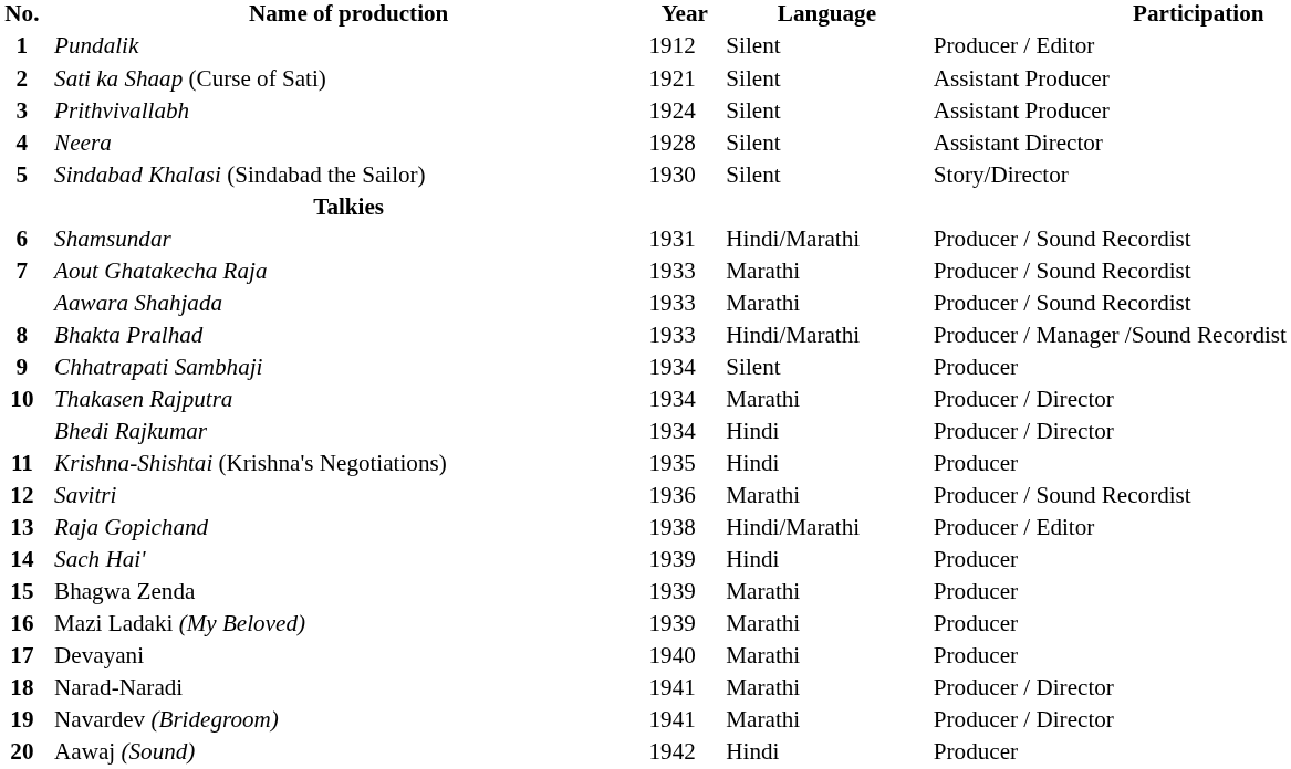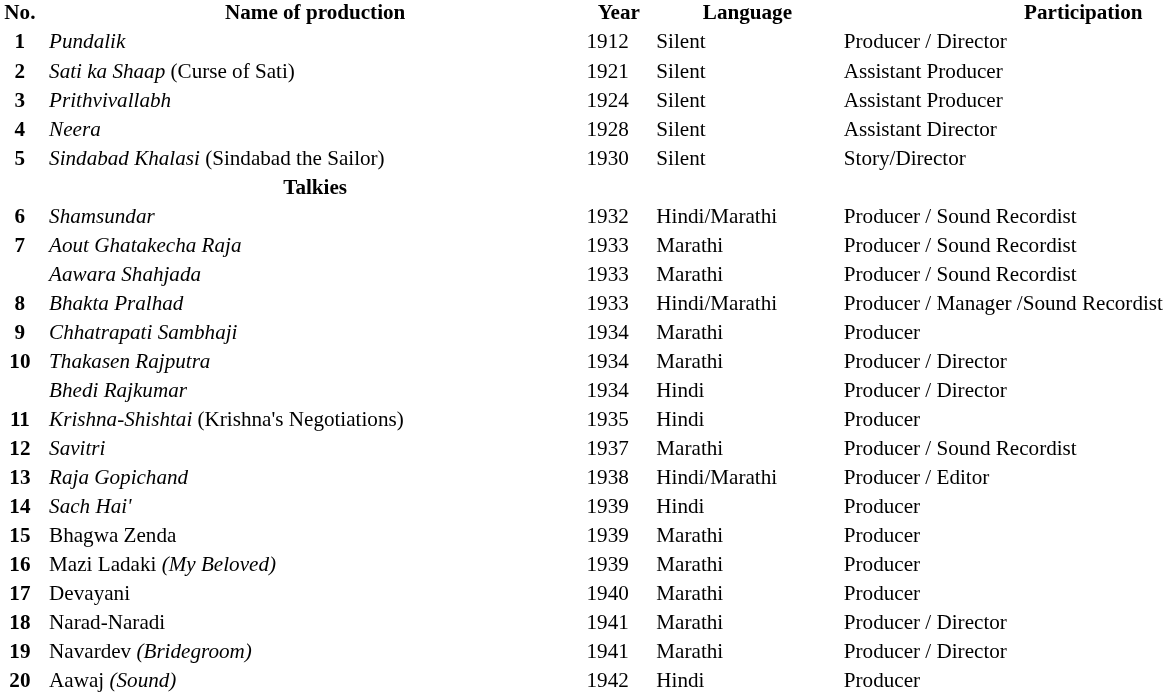 <table border="0" width="80%">
 <tr>
 <th>No.</th>
 <th>Name of production</th>
 <th>Year</th>
 <th>Language</th>
 <th>Participation</th>
 </tr>
 <tr>
 <th>1</th>
 <td><em>Pundalik</em></td>
 <td>1912</td>
 <td>Silent</td>
-<td>Producer / Editor</td>
+<td>Producer / Director</td>
 </tr>
 <tr>
 <th>2</th>
 <td><em>Sati ka Shaap</em> (Curse of Sati)</td>
 <td>1921</td>
 <td>Silent</td>
 <td>Assistant Producer</td>
 </tr>
 <tr>
 <th>3</th>
 <td><em>Prithvivallabh</em></td>
 <td>1924</td>
 <td>Silent</td>
 <td>Assistant Producer</td>
 </tr>
 <tr>
 <th>4</th>
 <td><em>Neera</em></td>
 <td>1928</td>
 <td>Silent</td>
 <td>Assistant Director</td>
 </tr>
 <tr>
 <th>5</th>
 <td><em>Sindabad Khalasi</em> (Sindabad the Sailor)</td>
 <td>1930</td>
 <td>Silent</td>
 <td>Story/Director</td>
 </tr>
 <tr>
 <th></th>
 <td align="center"><strong>Talkies</strong></td>
 <td></td>
 <td></td>
 <td></td>
 </tr>
 <tr>
 <th>6</th>
 <td><em>Shamsundar</em></td>
-<td>1931</td>
+<td>1932</td>
 <td>Hindi/Marathi</td>
 <td>Producer / Sound Recordist</td>
 </tr>
 <tr>
 <th>7</th>
 <td><em>Aout Ghatakecha Raja</em></td>
 <td>1933</td>
 <td>Marathi</td>
 <td>Producer / Sound Recordist</td>
 </tr>
 <tr>
 <th></th>
 <td><em>Aawara Shahjada</em></td>
 <td>1933</td>
 <td>Marathi</td>
 <td>Producer / Sound Recordist</td>
 </tr>
 <tr>
 <th>8</th>
 <td><em>Bhakta Pralhad</em></td>
 <td>1933</td>
 <td>Hindi/Marathi</td>
 <td>Producer / Manager /Sound Recordist</td>
 </tr>
 <tr>
 <th>9</th>
 <td><em>Chhatrapati Sambhaji</em></td>
 <td>1934</td>
-<td>Silent</td>
+<td>Marathi</td>
 <td>Producer</td>
 </tr>
 <tr>
 <th>10</th>
 <td><em>Thakasen Rajputra</em></td>
 <td>1934</td>
 <td>Marathi</td>
 <td>Producer / Director</td>
 </tr>
 <tr>
 <th></th>
 <td><em>Bhedi Rajkumar</em></td>
 <td>1934</td>
 <td>Hindi</td>
 <td>Producer / Director</td>
 </tr>
 <tr>
 <th>11</th>
 <td><em>Krishna-Shishtai</em> (Krishna's Negotiations)</td>
 <td>1935</td>
 <td>Hindi</td>
 <td>Producer</td>
 </tr>
 <tr>
 <th>12</th>
 <td><em>Savitri</em></td>
-<td>1936</td>
+<td>1937</td>
 <td>Marathi</td>
 <td>Producer / Sound Recordist</td>
 </tr>
 <tr>
 <th>13</th>
 <td><em>Raja Gopichand</em></td>
 <td>1938</td>
 <td>Hindi/Marathi</td>
 <td>Producer / Editor</td>
 </tr>
 <tr>
 <th>14</th>
 <td><em>Sach Hai'</td>
 <td>1939</td>
 <td>Hindi</td>
 <td>Producer</td>
 </tr>
 <tr>
 <th>15</th>
 <td></em>Bhagwa Zenda<em></td>
 <td>1939</td>
 <td>Marathi</td>
 <td>Producer</td>
 </tr>
 <tr>
 <th>16</th>
 <td></em>Mazi Ladaki<em> (My Beloved)</td>
 <td>1939</td>
 <td>Marathi</td>
 <td>Producer</td>
 </tr>
 <tr>
 <th>17</th>
 <td></em>Devayani<em></td>
 <td>1940</td>
 <td>Marathi</td>
 <td>Producer</td>
 </tr>
 <tr>
 <th>18</th>
 <td></em>Narad-Naradi<em></td>
 <td>1941</td>
 <td>Marathi</td>
 <td>Producer / Director</td>
 </tr>
 <tr>
 <th>19</th>
 <td></em>Navardev<em> (Bridegroom)</td>
 <td>1941</td>
 <td>Marathi</td>
 <td>Producer / Director</td>
 </tr>
 <tr>
 <th>20</th>
 <td></em>Aawaj<em> (Sound)</td>
 <td>1942</td>
 <td>Hindi</td>
 <td>Producer</td>
 </tr>
 <tr>
 </tr>
 </table>
